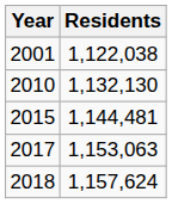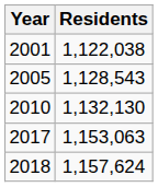 <table class="wikitable" style=text-align:center>
 <tr>
 <th>Year</th>
 <th>Residents</th>
 </tr>
 <tr>
 <td>2001</td>
 <td>1,122,038</td>
 </tr>
 <tr>
+<td>2005</td>
+<td>1,128,543</td>
+</tr>
+<tr>
 <td>2010</td>
 <td>1,132,130</td>
-</tr>
-<tr>
-<td>2015</td>
-<td>1,144,481</td>
 </tr>
 <tr>
 <td>2017</td>
 <td>1,153,063</td>
 </tr>
 <tr>
 <td>2018</td>
 <td>1,157,624</td>
 </tr>
 </table>
